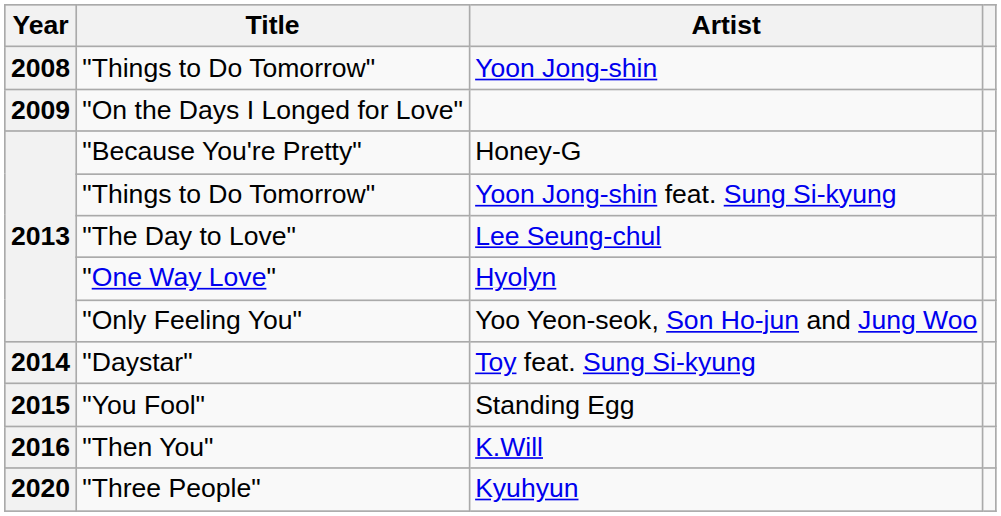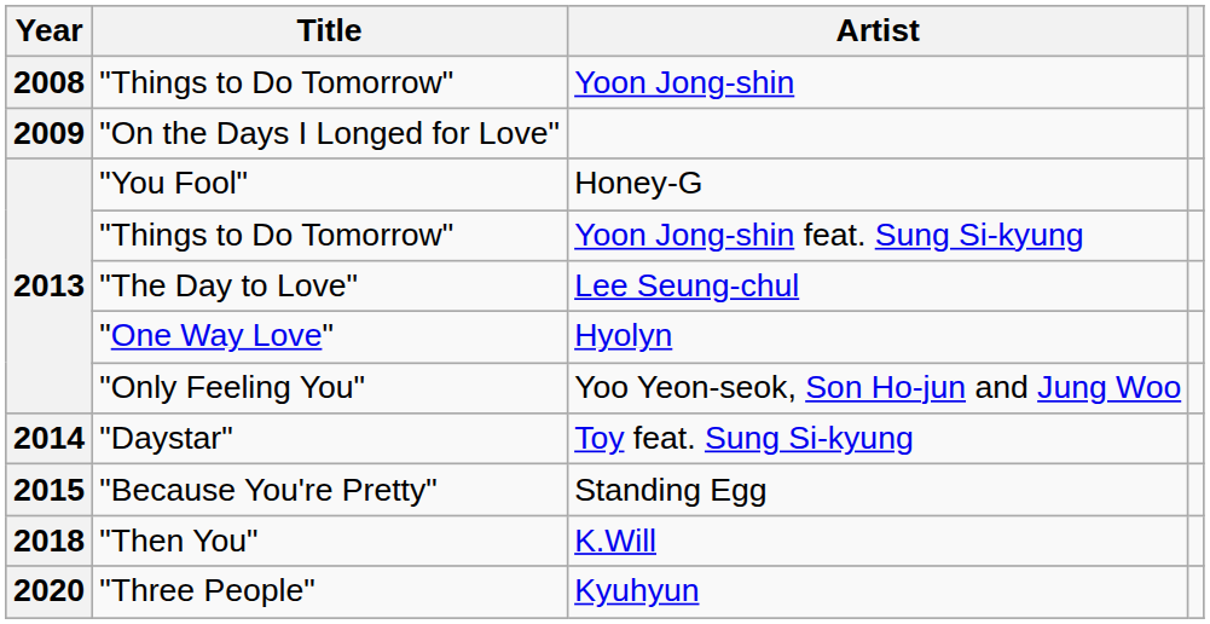 <table class="wikitable plainrowheaders sortable">
 <tr>
 <th scope="col">Year</th>
 <th scope="col">Title</th>
 <th scope="col">Artist</th>
 <th scope="col" class="unsortable"></th>
 </tr>
 <tr>
 <th scope="row">2008</th>
 <td>"Things to Do Tomorrow"</td>
 <td><a href='#'>Yoon Jong-shin</a></td>
 <td style="text-align:center"></td>
 </tr>
 <tr>
 <th scope="row">2009</th>
 <td>"On the Days I Longed for Love"</td>
 <td></td>
 <td style="text-align:center"></td>
 </tr>
 <tr>
 <th scope="row" rowspan="5">2013</th>
-<td>"Because You're Pretty"</td>
+<td>"You Fool"</td>
 <td>Honey-G</td>
 <td style="text-align:center"></td>
 </tr>
 <tr>
 <td>"Things to Do Tomorrow"</td>
 <td><a href='#'>Yoon Jong-shin</a> feat. <a href='#'>Sung Si-kyung</a></td>
 <td style="text-align:center"></td>
 </tr>
 <tr>
 <td>"The Day to Love"</td>
 <td><a href='#'>Lee Seung-chul</a></td>
 <td style="text-align:center"></td>
 </tr>
 <tr>
 <td>"<a href='#'>One Way Love</a>"</td>
 <td><a href='#'>Hyolyn</a></td>
 <td style="text-align:center"></td>
 </tr>
 <tr>
 <td>"Only Feeling You"</td>
 <td>Yoo Yeon-seok, <a href='#'>Son Ho-jun</a> and <a href='#'>Jung Woo</a></td>
 <td style="text-align:center"></td>
 </tr>
 <tr>
 <th scope="row">2014</th>
 <td>"Daystar"</td>
 <td><a href='#'>Toy</a> feat. <a href='#'>Sung Si-kyung</a></td>
 <td style="text-align:center"></td>
 </tr>
 <tr>
 <th scope="row">2015</th>
-<td>"You Fool"</td>
+<td>"Because You're Pretty"</td>
 <td>Standing Egg</td>
 <td style="text-align:center"></td>
 </tr>
 <tr>
-<th scope="row">2016</th>
+<th scope="row">2018</th>
 <td>"Then You"</td>
 <td><a href='#'>K.Will</a></td>
 <td style="text-align:center"></td>
 </tr>
 <tr>
 <th scope="row">2020</th>
 <td>"Three People"</td>
 <td><a href='#'>Kyuhyun</a></td>
 <td style="text-align:center"></td>
 </tr>
 </table>
